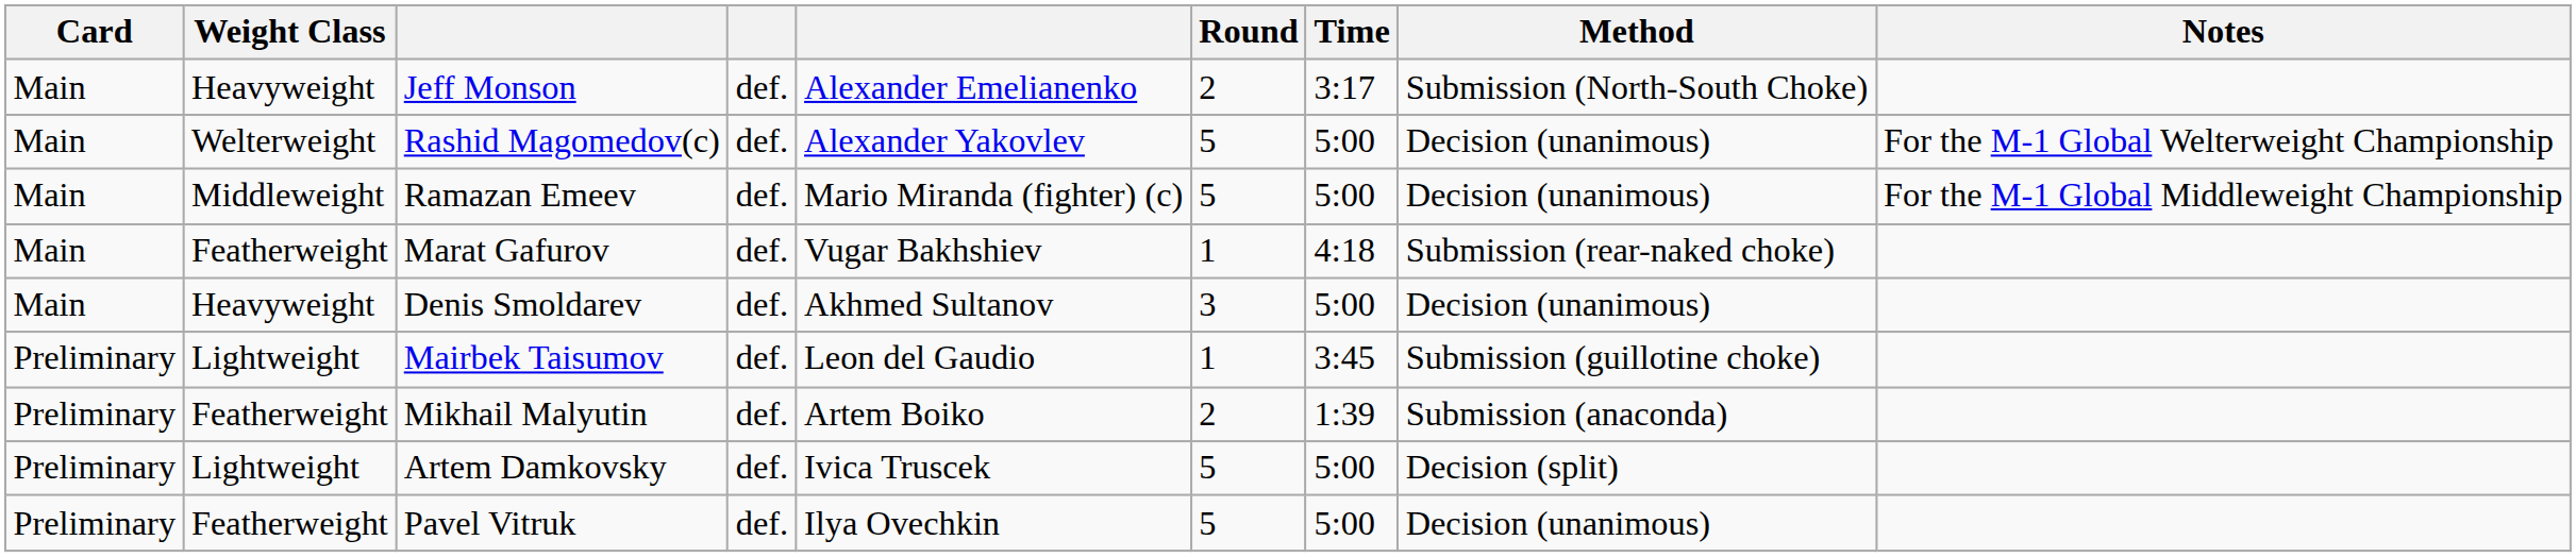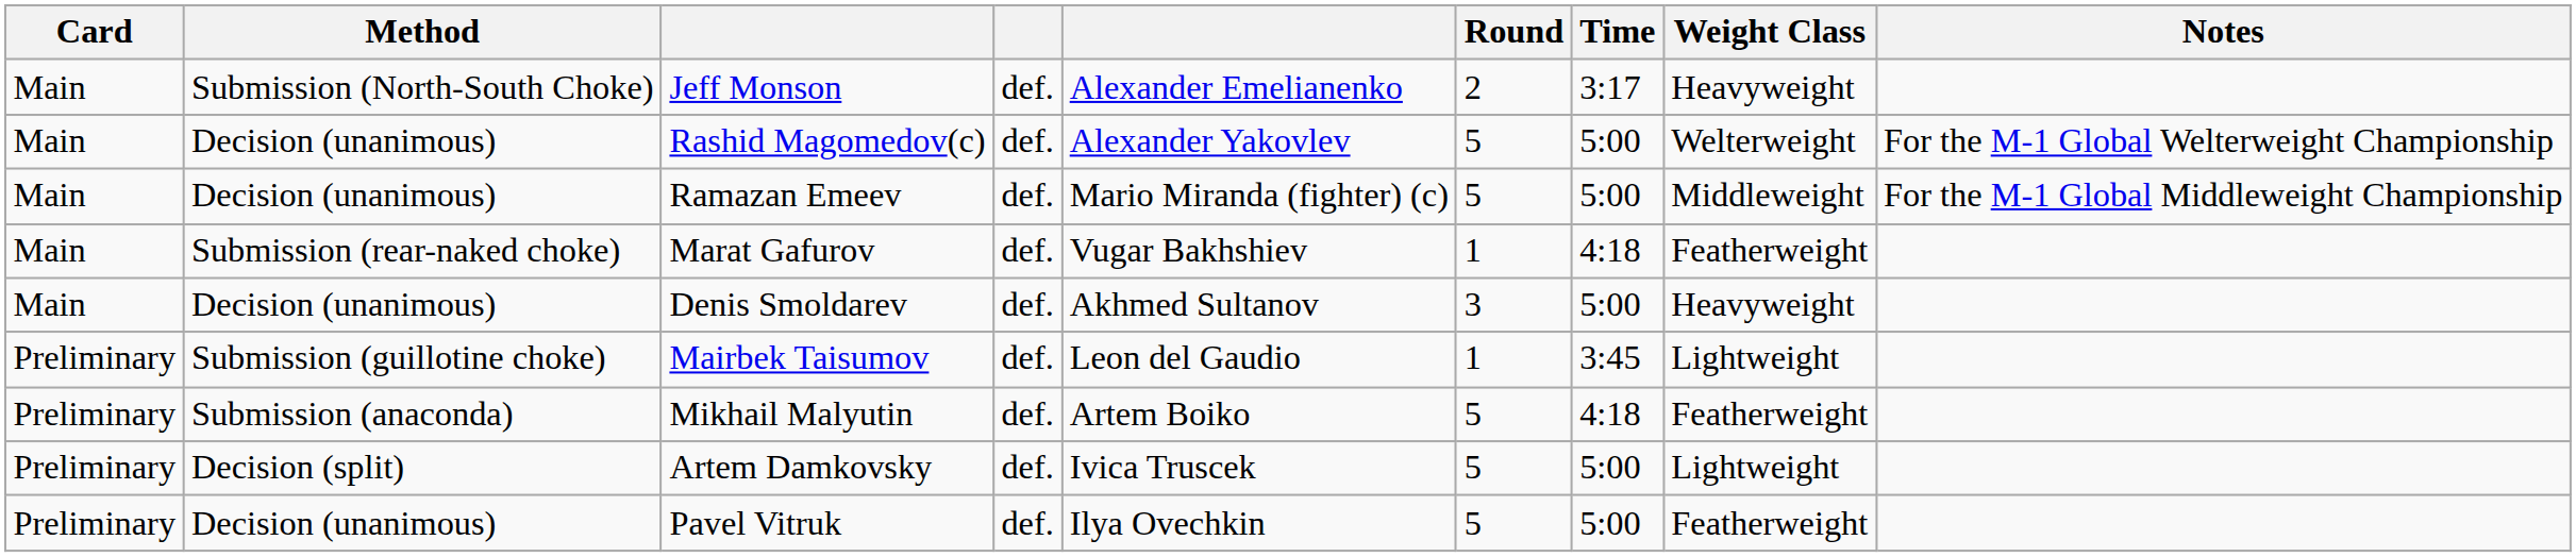 <table class="wikitable">
 <tr>
 <th>Card</th>
-<th>Weight Class</th>
+<th>Method</th>
 <th></th>
 <th></th>
 <th></th>
 <th>Round</th>
 <th>Time</th>
-<th>Method</th>
+<th>Weight Class</th>
 <th>Notes</th>
 </tr>
 <tr>
 <td>Main</td>
-<td>Heavyweight</td>
+<td>Submission (North-South Choke)</td>
 <td> <a href='#'>Jeff Monson</a></td>
 <td>def.</td>
 <td> <a href='#'>Alexander Emelianenko</a></td>
 <td>2</td>
 <td>3:17</td>
-<td>Submission (North-South Choke)</td>
+<td>Heavyweight</td>
 <td></td>
 </tr>
 <tr>
 <td>Main</td>
-<td>Welterweight</td>
+<td>Decision (unanimous)</td>
 <td> <a href='#'>Rashid Magomedov</a>(c)</td>
 <td>def.</td>
 <td> <a href='#'>Alexander Yakovlev</a></td>
 <td>5</td>
 <td>5:00</td>
-<td>Decision (unanimous)</td>
+<td>Welterweight</td>
 <td>For the <a href='#'>M-1 Global</a> Welterweight Championship</td>
 </tr>
 <tr>
 <td>Main</td>
-<td>Middleweight</td>
+<td>Decision (unanimous)</td>
 <td> Ramazan Emeev</td>
 <td>def.</td>
 <td> Mario Miranda (fighter) (c)</td>
 <td>5</td>
 <td>5:00</td>
-<td>Decision (unanimous)</td>
+<td>Middleweight</td>
 <td>For the <a href='#'>M-1 Global</a> Middleweight Championship</td>
 </tr>
 <tr>
 <td>Main</td>
-<td>Featherweight</td>
+<td>Submission (rear-naked choke)</td>
 <td> Marat Gafurov</td>
 <td>def.</td>
 <td> Vugar Bakhshiev</td>
 <td>1</td>
 <td>4:18</td>
-<td>Submission (rear-naked choke)</td>
+<td>Featherweight</td>
 <td></td>
 </tr>
 <tr>
 <td>Main</td>
-<td>Heavyweight</td>
+<td>Decision (unanimous)</td>
 <td> Denis Smoldarev</td>
 <td>def.</td>
 <td> Akhmed Sultanov</td>
 <td>3</td>
 <td>5:00</td>
-<td>Decision (unanimous)</td>
+<td>Heavyweight</td>
 <td></td>
 </tr>
 <tr>
 <td>Preliminary</td>
-<td>Lightweight</td>
+<td>Submission (guillotine choke)</td>
 <td> <a href='#'>Mairbek Taisumov</a></td>
 <td>def.</td>
 <td> Leon del Gaudio</td>
 <td>1</td>
 <td>3:45</td>
-<td>Submission (guillotine choke)</td>
+<td>Lightweight</td>
 <td></td>
 </tr>
 <tr>
 <td>Preliminary</td>
-<td>Featherweight</td>
+<td>Submission (anaconda)</td>
 <td> Mikhail Malyutin</td>
 <td>def.</td>
 <td> Artem Boiko</td>
-<td>2</td>
-<td>1:39</td>
-<td>Submission (anaconda)</td>
+<td>5</td>
+<td>4:18</td>
+<td>Featherweight</td>
 <td></td>
 </tr>
 <tr>
 <td>Preliminary</td>
-<td>Lightweight</td>
+<td>Decision (split)</td>
 <td> Artem Damkovsky</td>
 <td>def.</td>
 <td> Ivica Truscek</td>
 <td>5</td>
 <td>5:00</td>
-<td>Decision (split)</td>
+<td>Lightweight</td>
 <td></td>
 </tr>
 <tr>
 <td>Preliminary</td>
-<td>Featherweight</td>
+<td>Decision (unanimous)</td>
 <td> Pavel Vitruk</td>
 <td>def.</td>
 <td> Ilya Ovechkin</td>
 <td>5</td>
 <td>5:00</td>
-<td>Decision (unanimous)</td>
+<td>Featherweight</td>
 <td></td>
 </tr>
 </table>
